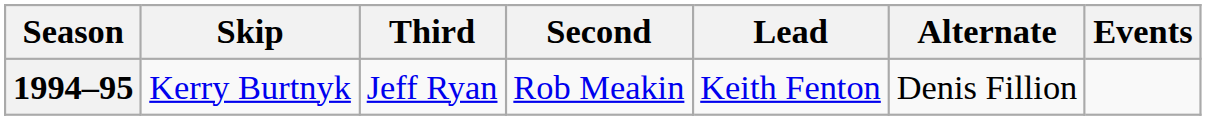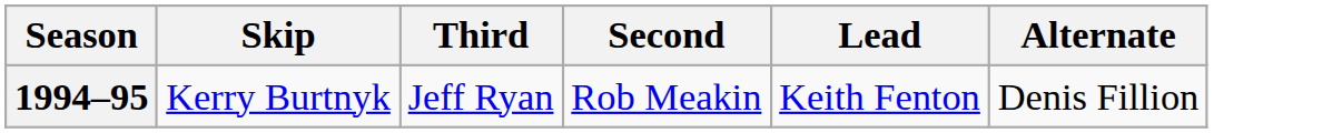 <table class="wikitable">
 <tr>
 <th scope="col">Season</th>
 <th scope="col">Skip</th>
 <th scope="col">Third</th>
 <th scope="col">Second</th>
 <th scope="col">Lead</th>
 <th scope="col">Alternate</th>
-<th scope="col">Events</th>
 </tr>
 <tr>
 <th scope="row">1994–95</th>
 <td><a href='#'>Kerry Burtnyk</a></td>
 <td><a href='#'>Jeff Ryan</a></td>
 <td><a href='#'>Rob Meakin</a></td>
 <td><a href='#'>Keith Fenton</a></td>
 <td>Denis Fillion</td>
-<td> <br> </td>
 </tr>
 </table>
